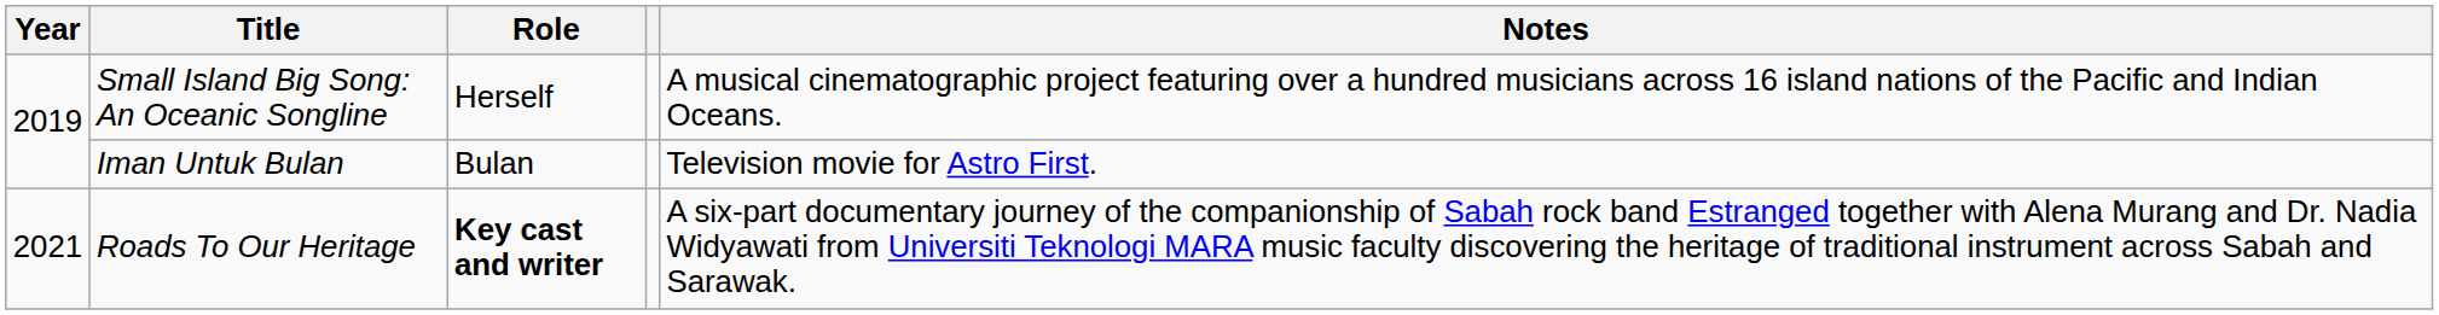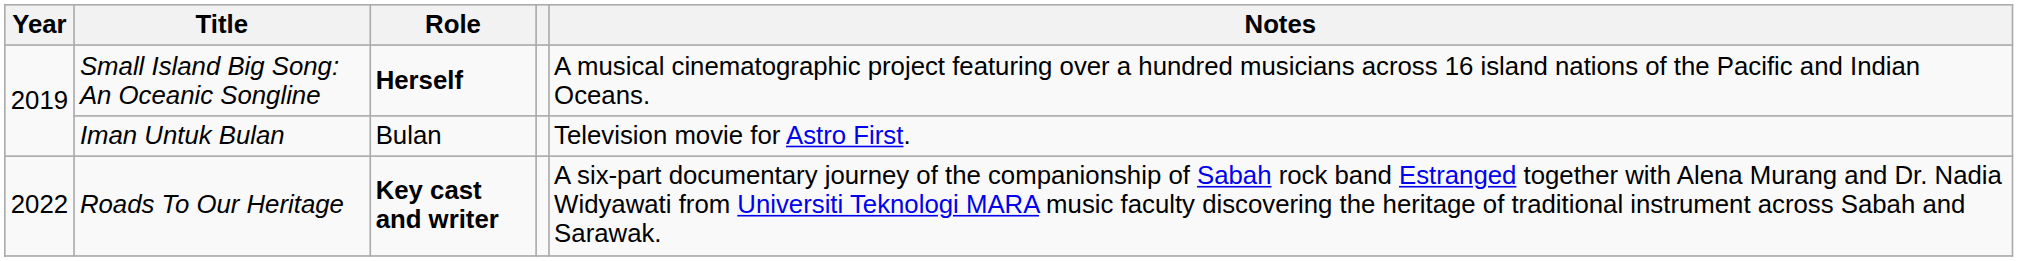 <table class="wikitable sortable">
 <tr>
 <th>Year</th>
 <th>Title</th>
 <th>Role</th>
 <th></th>
 <th class = "unsortable">Notes</th>
 </tr>
 <tr>
 <td rowspan=2>2019</td>
 <td><em>Small Island Big Song: An Oceanic Songline</em></td>
-<td>Herself</td>
+<td><strong>Herself</strong></td>
 <td></td>
 <td>A musical cinematographic project featuring over a hundred musicians across 16 island nations of the Pacific and Indian Oceans.</td>
 </tr>
 <tr>
 <td><em>Iman Untuk Bulan</em></td>
 <td>Bulan</td>
 <td></td>
 <td>Television movie for <a href='#'>Astro First</a>.</td>
 </tr>
 <tr>
-<td rowspan=1>2021</td>
+<td rowspan=1>2022</td>
 <td><em>Roads To Our Heritage</em></td>
 <td><strong>Key cast and writer</strong></td>
 <td></td>
 <td>A six-part documentary journey of the companionship of <a href='#'>Sabah</a> rock band <a href='#'>Estranged</a> together with Alena Murang and Dr. Nadia Widyawati from <a href='#'>Universiti Teknologi MARA</a> music faculty discovering the heritage of traditional instrument across Sabah and Sarawak.</td>
 </tr>
 </table>
